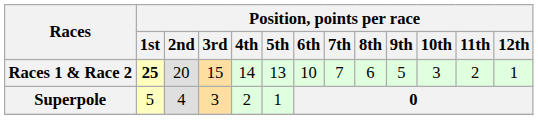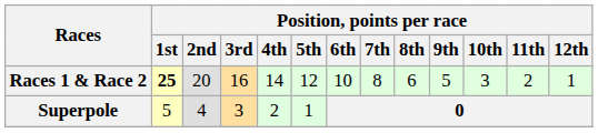 <table class="wikitable" style="font-size:85%; text-align:center">
 <tr>
 <th rowspan="2">Races</th>
 <th colspan="12">Position, points per race</th>
 </tr>
 <tr>
 <th>1st</th>
 <th>2nd</th>
 <th>3rd</th>
 <th>4th</th>
 <th>5th</th>
 <th>6th</th>
 <th>7th</th>
 <th>8th</th>
 <th>9th</th>
 <th>10th</th>
 <th>11th</th>
 <th>12th</th>
 </tr>
 <tr>
 <th>Races 1 &  Race 2</th>
 <td style="background-color:#ffffbf"><strong>25</strong></td>
 <td style="background-color:#dfdfdf">20</td>
-<td style="background-color:#ffdf9f">15</td>
+<td style="background-color:#ffdf9f">16</td>
 <td style="background-color:#dfffdf">14</td>
-<td style="background-color:#dfffdf">13</td>
+<td style="background-color:#dfffdf">12</td>
 <td style="background-color:#dfffdf">10</td>
-<td style="background-color:#dfffdf">7</td>
+<td style="background-color:#dfffdf">8</td>
 <td style="background-color:#dfffdf">6</td>
 <td style="background-color:#dfffdf">5</td>
 <td style="background-color:#dfffdf">3</td>
 <td style="background-color:#dfffdf">2</td>
 <td style="background-color:#dfffdf">1</td>
 </tr>
 <tr>
 <th>Superpole</th>
 <td style="background-color:#ffffbf">5</td>
 <td style="background-color:#dfdfdf">4</td>
 <td style="background-color:#ffdf9f">3</td>
 <td style="background-color:#dfffdf">2</td>
 <td style="background-color:#dfffdf">1</td>
 <th colspan="7">0</th>
 </tr>
 <tr>
 </tr>
 </table>
